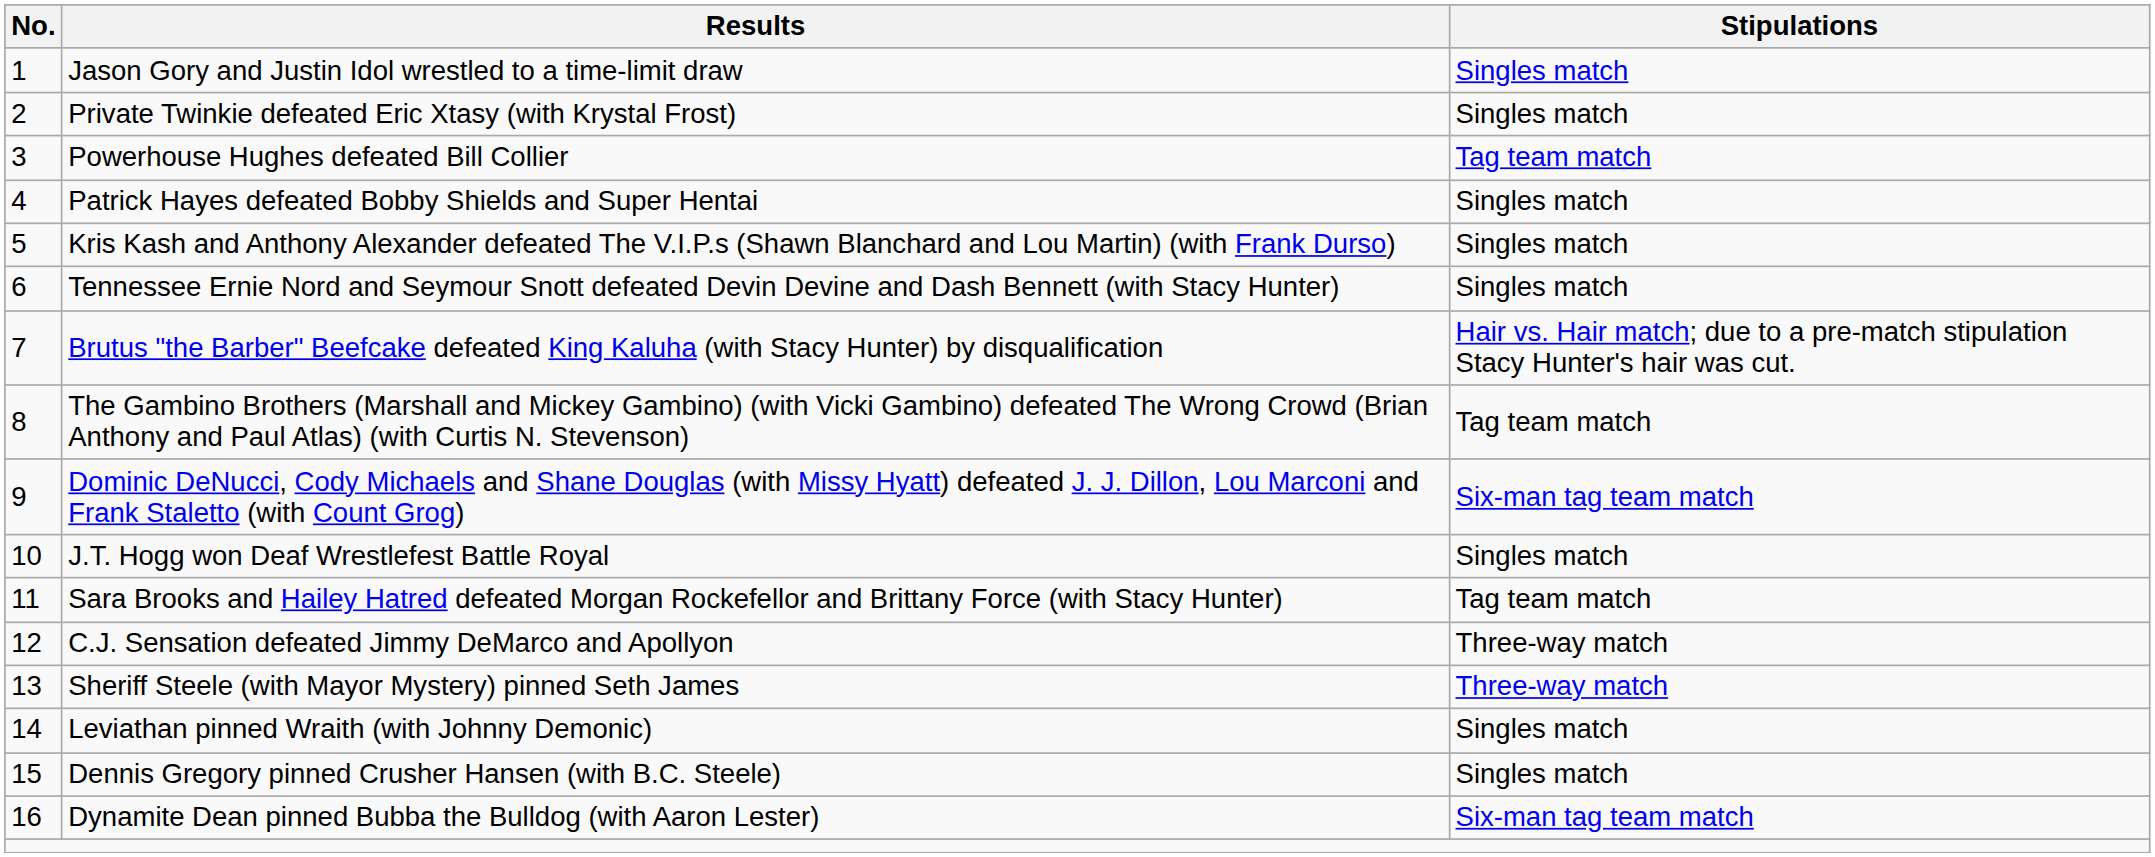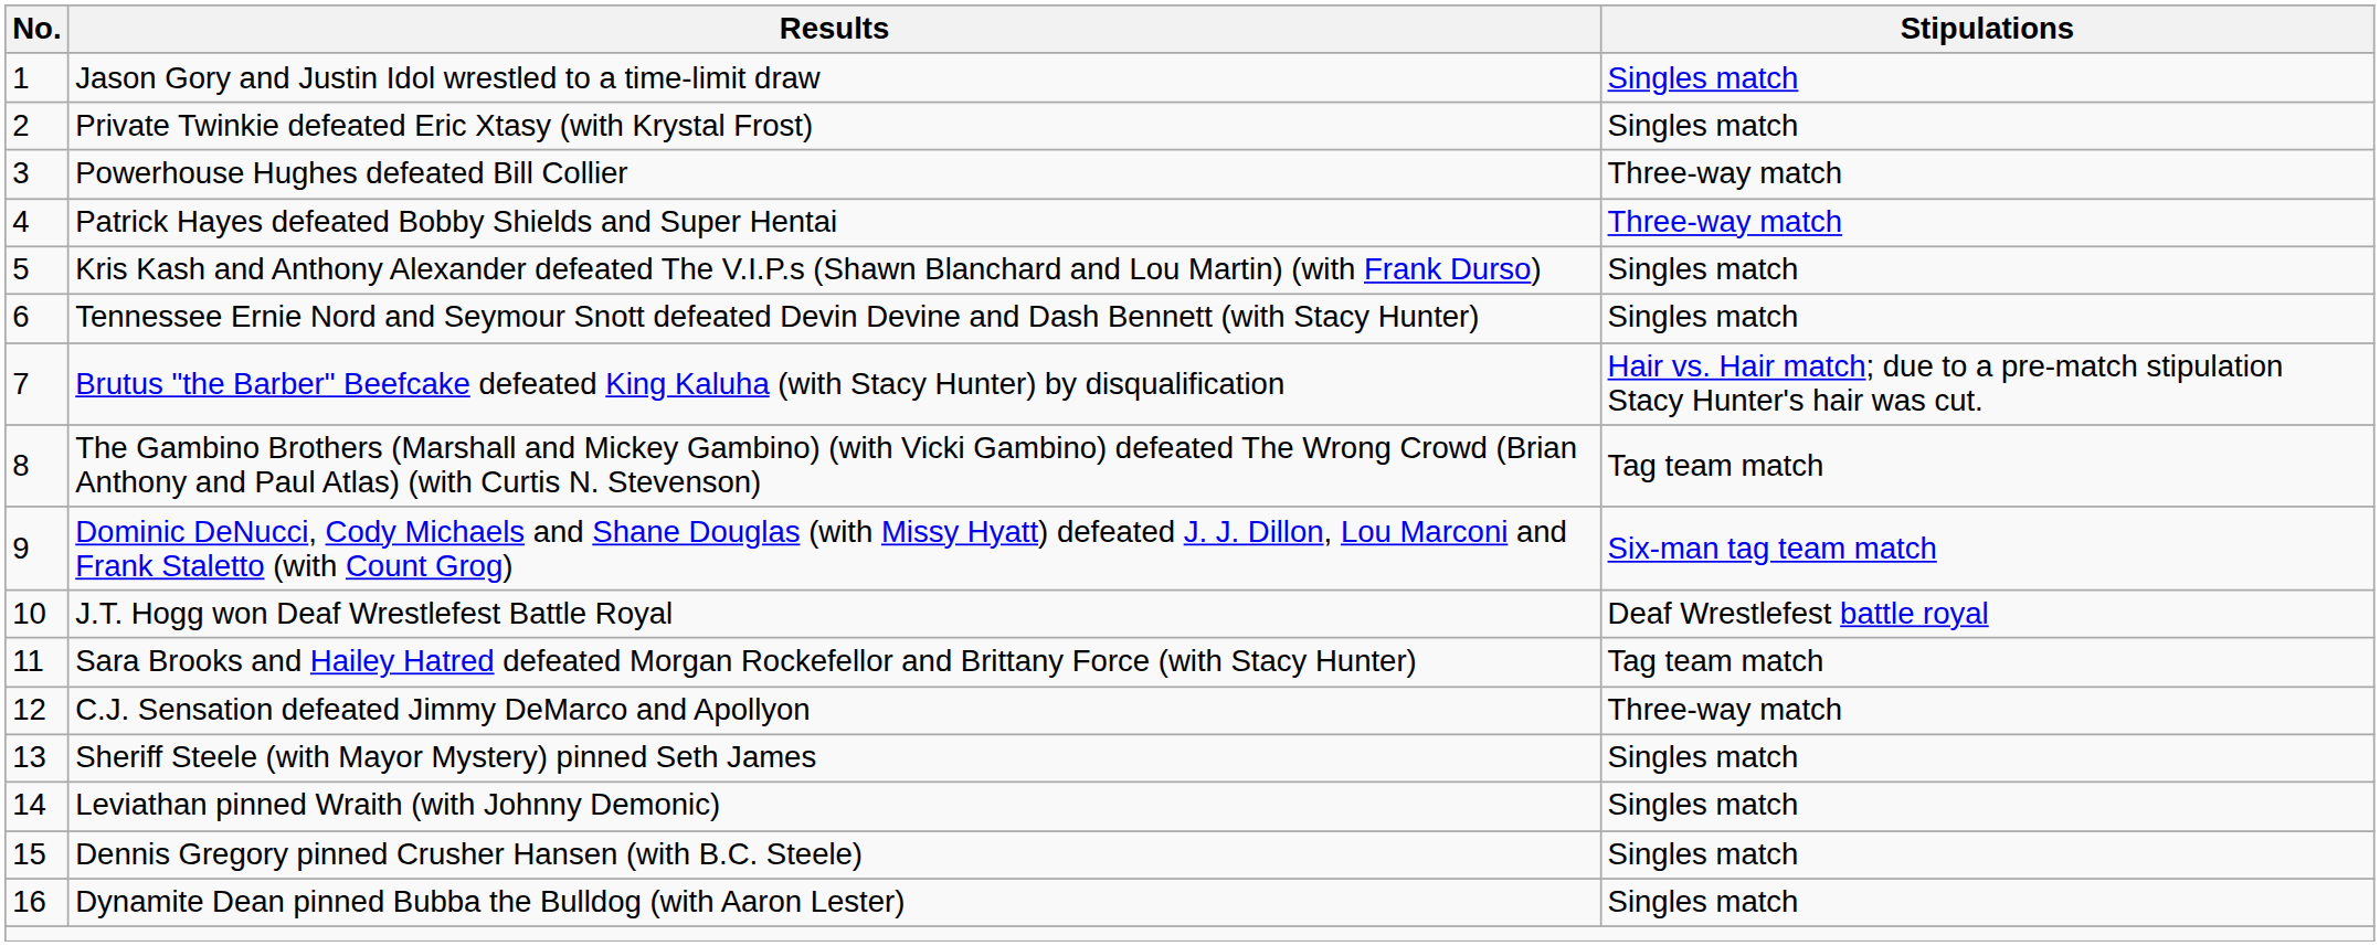 <table class="wikitable">
 <tr>
 <th><strong>No.</strong></th>
 <th><strong>Results</strong></th>
 <th><strong>Stipulations</strong></th>
 </tr>
 <tr>
 <td>1</td>
 <td>Jason Gory and Justin Idol wrestled to a time-limit draw</td>
 <td><a href='#'>Singles match</a></td>
 </tr>
 <tr>
 <td>2</td>
 <td>Private Twinkie defeated Eric Xtasy (with Krystal Frost)</td>
 <td>Singles match</td>
 </tr>
 <tr>
 <td>3</td>
 <td>Powerhouse Hughes defeated Bill Collier</td>
-<td><a href='#'>Tag team match</a></td>
+<td>Three-way match</td>
 </tr>
 <tr>
 <td>4</td>
 <td>Patrick Hayes defeated Bobby Shields and Super Hentai</td>
-<td>Singles match</td>
+<td><a href='#'>Three-way match</a></td>
 </tr>
 <tr>
 <td>5</td>
 <td>Kris Kash and Anthony Alexander defeated The V.I.P.s (Shawn Blanchard and Lou Martin) (with <a href='#'>Frank Durso</a>)</td>
 <td>Singles match</td>
 </tr>
 <tr>
 <td>6</td>
 <td>Tennessee Ernie Nord and Seymour Snott defeated Devin Devine and Dash Bennett (with Stacy Hunter)</td>
 <td>Singles match</td>
 </tr>
 <tr>
 <td>7</td>
 <td><a href='#'>Brutus "the Barber" Beefcake</a> defeated <a href='#'>King Kaluha</a> (with Stacy Hunter) by disqualification</td>
 <td><a href='#'>Hair vs. Hair match</a>; due to a pre-match stipulation Stacy Hunter's hair was cut.</td>
 </tr>
 <tr>
 <td>8</td>
 <td>The Gambino Brothers (Marshall and Mickey Gambino) (with Vicki Gambino) defeated The Wrong Crowd (Brian Anthony and Paul Atlas) (with Curtis N. Stevenson)</td>
 <td>Tag team match</td>
 </tr>
 <tr>
 <td>9</td>
 <td><a href='#'>Dominic DeNucci</a>, <a href='#'>Cody Michaels</a> and <a href='#'>Shane Douglas</a> (with <a href='#'>Missy Hyatt</a>) defeated <a href='#'>J. J. Dillon</a>, <a href='#'>Lou Marconi</a> and <a href='#'>Frank Staletto</a> (with <a href='#'>Count Grog</a>)</td>
 <td><a href='#'>Six-man tag team match</a></td>
 </tr>
 <tr>
 <td>10</td>
 <td>J.T. Hogg won Deaf Wrestlefest Battle Royal</td>
-<td>Singles match</td>
+<td>Deaf Wrestlefest <a href='#'>battle royal</a></td>
 </tr>
 <tr>
 <td>11</td>
 <td>Sara Brooks and <a href='#'>Hailey Hatred</a> defeated Morgan Rockefellor and Brittany Force (with Stacy Hunter)</td>
 <td>Tag team match</td>
 </tr>
 <tr>
 <td>12</td>
 <td>C.J. Sensation defeated Jimmy DeMarco and Apollyon</td>
 <td>Three-way match</td>
 </tr>
 <tr>
 <td>13</td>
 <td>Sheriff Steele (with Mayor Mystery) pinned Seth James</td>
-<td><a href='#'>Three-way match</a></td>
+<td>Singles match</td>
 </tr>
 <tr>
 <td>14</td>
 <td>Leviathan pinned Wraith (with Johnny Demonic)</td>
 <td>Singles match</td>
 </tr>
 <tr>
 <td>15</td>
 <td>Dennis Gregory pinned Crusher Hansen (with B.C. Steele)</td>
 <td>Singles match</td>
 </tr>
 <tr>
 <td>16</td>
 <td>Dynamite Dean pinned Bubba the Bulldog (with Aaron Lester)</td>
-<td><a href='#'>Six-man tag team match</a></td>
+<td>Singles match</td>
 </tr>
 <tr>
 <td colspan="4"></td>
 </tr>
 <tr>
 </tr>
 </table>
